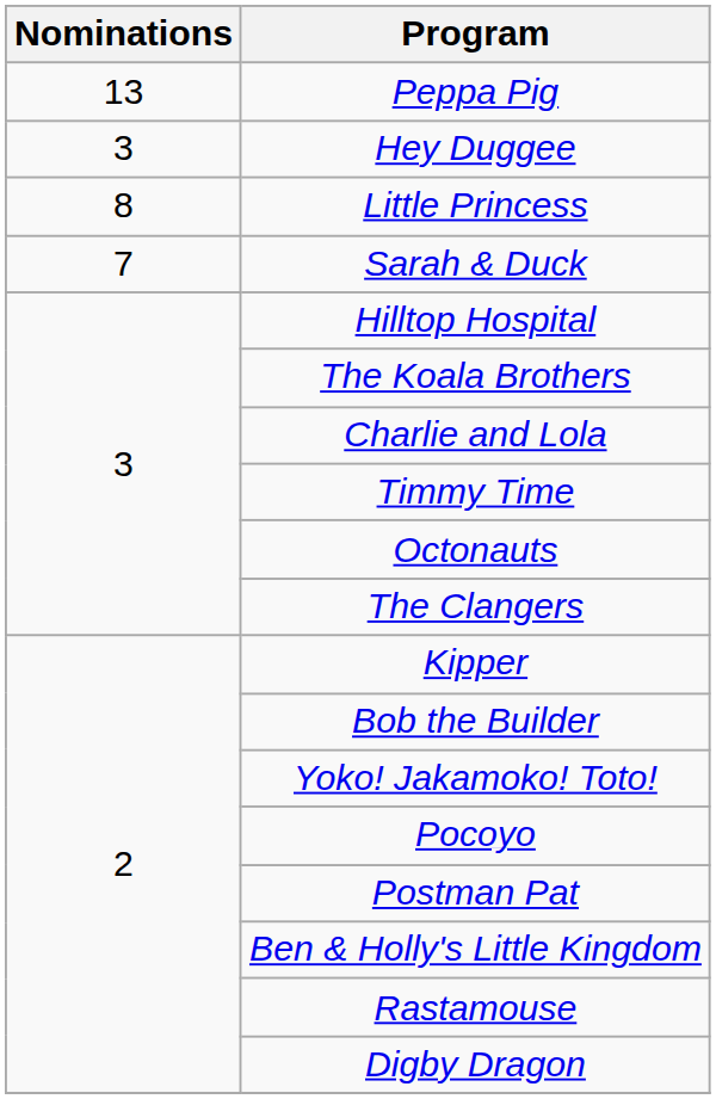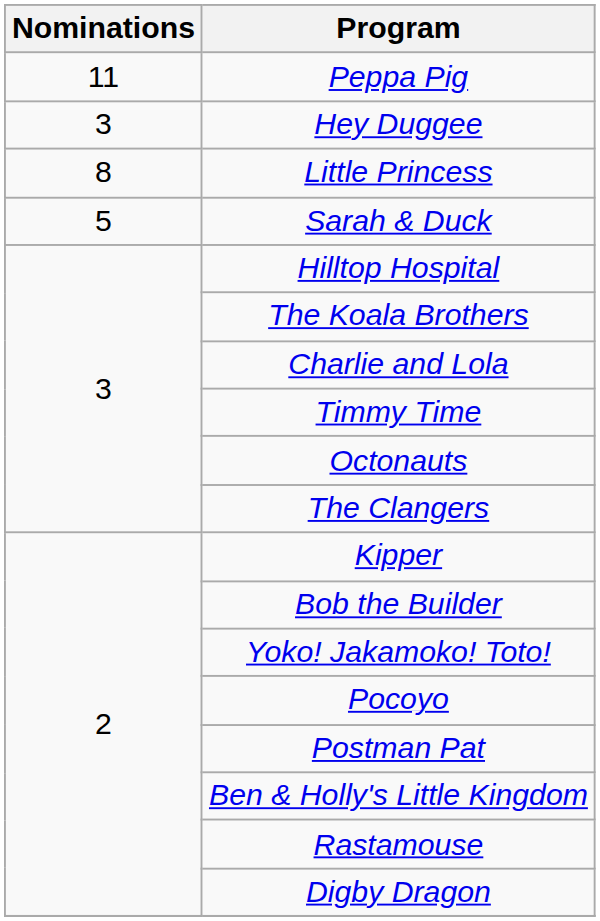 <table class="wikitable" style="text-align:center;">
 <tr>
 <th scope="col" style="width:55px;">Nominations</th>
 <th scope="col" style="text-align:center;">Program</th>
 </tr>
 <tr>
-<td style="text-align:center;">13</td>
+<td style="text-align:center;">11</td>
 <td><em><a href='#'>Peppa Pig</a></em></td>
 </tr>
 <tr>
 <td style="text-align:center;">3</td>
 <td><em><a href='#'>Hey Duggee</a></em></td>
 </tr>
 <tr>
 <td style="text-align:center;">8</td>
 <td><em><a href='#'>Little Princess</a></em></td>
 </tr>
 <tr>
-<td style="text-align:center;">7</td>
+<td style="text-align:center;">5</td>
 <td><em><a href='#'>Sarah & Duck</a></em></td>
 </tr>
 <tr>
 <td rowspan="6" style="text-align:center;">3</td>
 <td><em><a href='#'>Hilltop Hospital</a></em></td>
 </tr>
 <tr>
 <td><em><a href='#'>The Koala Brothers</a></em></td>
 </tr>
 <tr>
 <td><em><a href='#'>Charlie and Lola</a></em></td>
 </tr>
 <tr>
 <td><em><a href='#'>Timmy Time</a></em></td>
 </tr>
 <tr>
 <td><em><a href='#'>Octonauts</a></em></td>
 </tr>
 <tr>
 <td><em><a href='#'>The Clangers</a></em></td>
 </tr>
 <tr>
 <td rowspan="8" style="text-align:center;">2</td>
 <td><em><a href='#'>Kipper</a></em></td>
 </tr>
 <tr>
 <td><em><a href='#'>Bob the Builder</a></em></td>
 </tr>
 <tr>
 <td><em><a href='#'>Yoko! Jakamoko! Toto!</a></em></td>
 </tr>
 <tr>
 <td><em><a href='#'>Pocoyo</a></em></td>
 </tr>
 <tr>
 <td><em><a href='#'>Postman Pat</a></em></td>
 </tr>
 <tr>
 <td><em><a href='#'>Ben & Holly's Little Kingdom</a></em></td>
 </tr>
 <tr>
 <td><em><a href='#'>Rastamouse</a></em></td>
 </tr>
 <tr>
 <td><em><a href='#'>Digby Dragon</a></em></td>
 </tr>
 <tr>
 </tr>
 </table>
